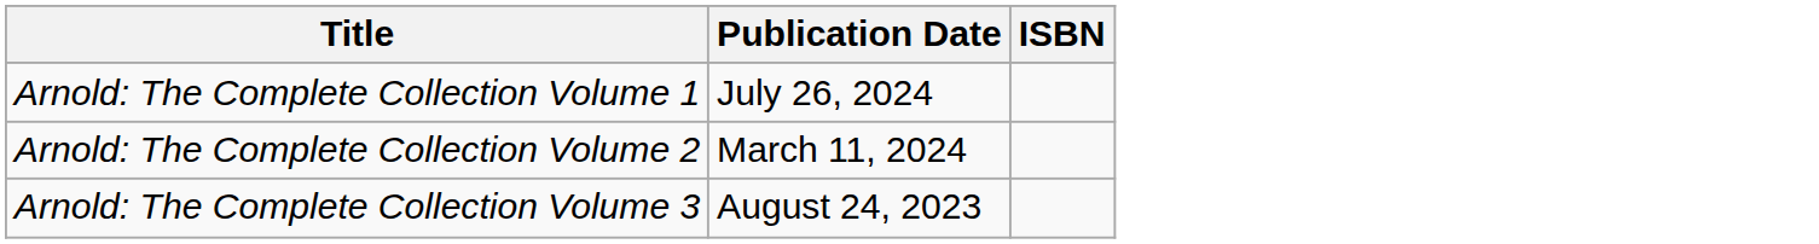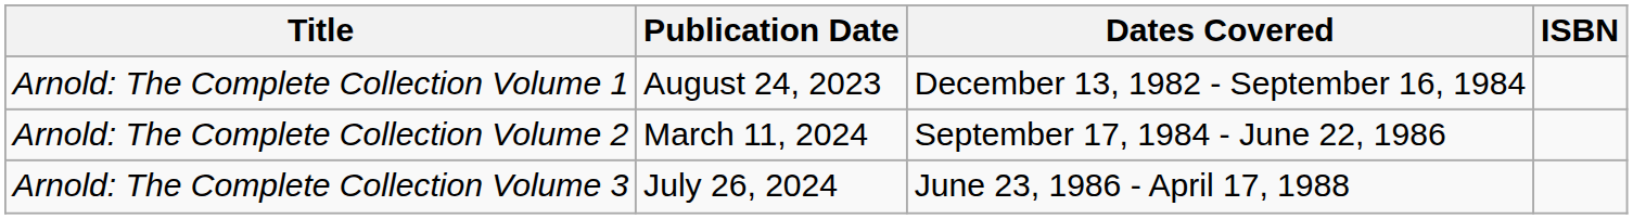 <table class="wikitable">
 <tr>
 <th>Title</th>
 <th>Publication Date</th>
+<th>Dates Covered</th>
 <th>ISBN</th>
 </tr>
 <tr>
 <td><em>Arnold: The Complete Collection Volume 1</em></td>
-<td>July 26, 2024</td>
+<td>August 24, 2023</td>
+<td>December 13, 1982 - September 16, 1984</td>
 <td></td>
 </tr>
 <tr>
 <td><em>Arnold: The Complete Collection Volume</em> <em>2</em></td>
 <td>March 11, 2024</td>
+<td>September 17, 1984 - June 22, 1986</td>
 <td></td>
 </tr>
 <tr>
 <td><em>Arnold: The Complete Collection Volume</em> <em>3</em></td>
-<td>August 24, 2023</td>
+<td>July 26, 2024</td>
+<td>June 23, 1986 - April 17, 1988</td>
 <td></td>
 </tr>
 </table>
